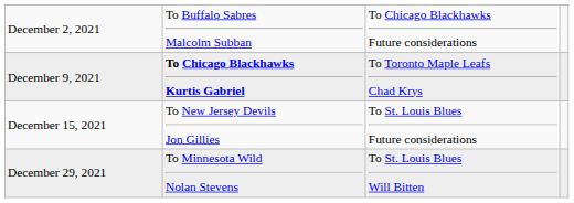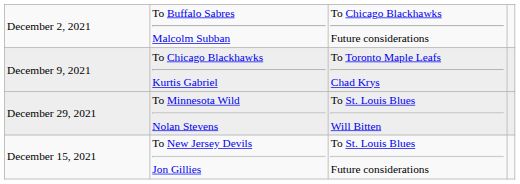 <table cellspacing=0 class="wikitable" style="border:1px solid #999999; width:720px;">
 <tr>
 <td>December 2, 2021</td>
 <td valign="top">To <a href='#'>Buffalo Sabres</a><hr><a href='#'>Malcolm Subban</a></td>
 <td valign="top">To <a href='#'>Chicago Blackhawks</a><hr><span>Future considerations</span></td>
 <td></td>
 </tr>
 <tr bgcolor="eeeeee">
 <td>December 9, 2021</td>
-<td valign="top"><strong>To <a href='#'>Chicago Blackhawks</a><hr><a href='#'>Kurtis Gabriel</a></strong></td>
+<td valign="top">To <a href='#'>Chicago Blackhawks</a><hr><a href='#'>Kurtis Gabriel</a></td>
 <td valign="top">To <a href='#'>Toronto Maple Leafs</a><hr><a href='#'>Chad Krys</a></td>
+<td></td>
+</tr>
+<tr bgcolor="eeeeee">
+<td>December 29, 2021</td>
+<td valign="top">To <a href='#'>Minnesota Wild</a><hr><a href='#'>Nolan Stevens</a></td>
+<td valign="top">To <a href='#'>St. Louis Blues</a><hr><a href='#'>Will Bitten</a></td>
 <td></td>
 </tr>
 <tr>
 <td>December 15, 2021</td>
 <td valign="top">To <a href='#'>New Jersey Devils</a><hr><a href='#'>Jon Gillies</a></td>
 <td valign="top">To <a href='#'>St. Louis Blues</a><hr><span>Future considerations</span></td>
 <td></td>
 </tr>
-<tr bgcolor="eeeeee">
-<td>December 29, 2021</td>
-<td valign="top">To <a href='#'>Minnesota Wild</a><hr><a href='#'>Nolan Stevens</a></td>
-<td valign="top">To <a href='#'>St. Louis Blues</a><hr><a href='#'>Will Bitten</a></td>
-<td></td>
-</tr>
 </table>
